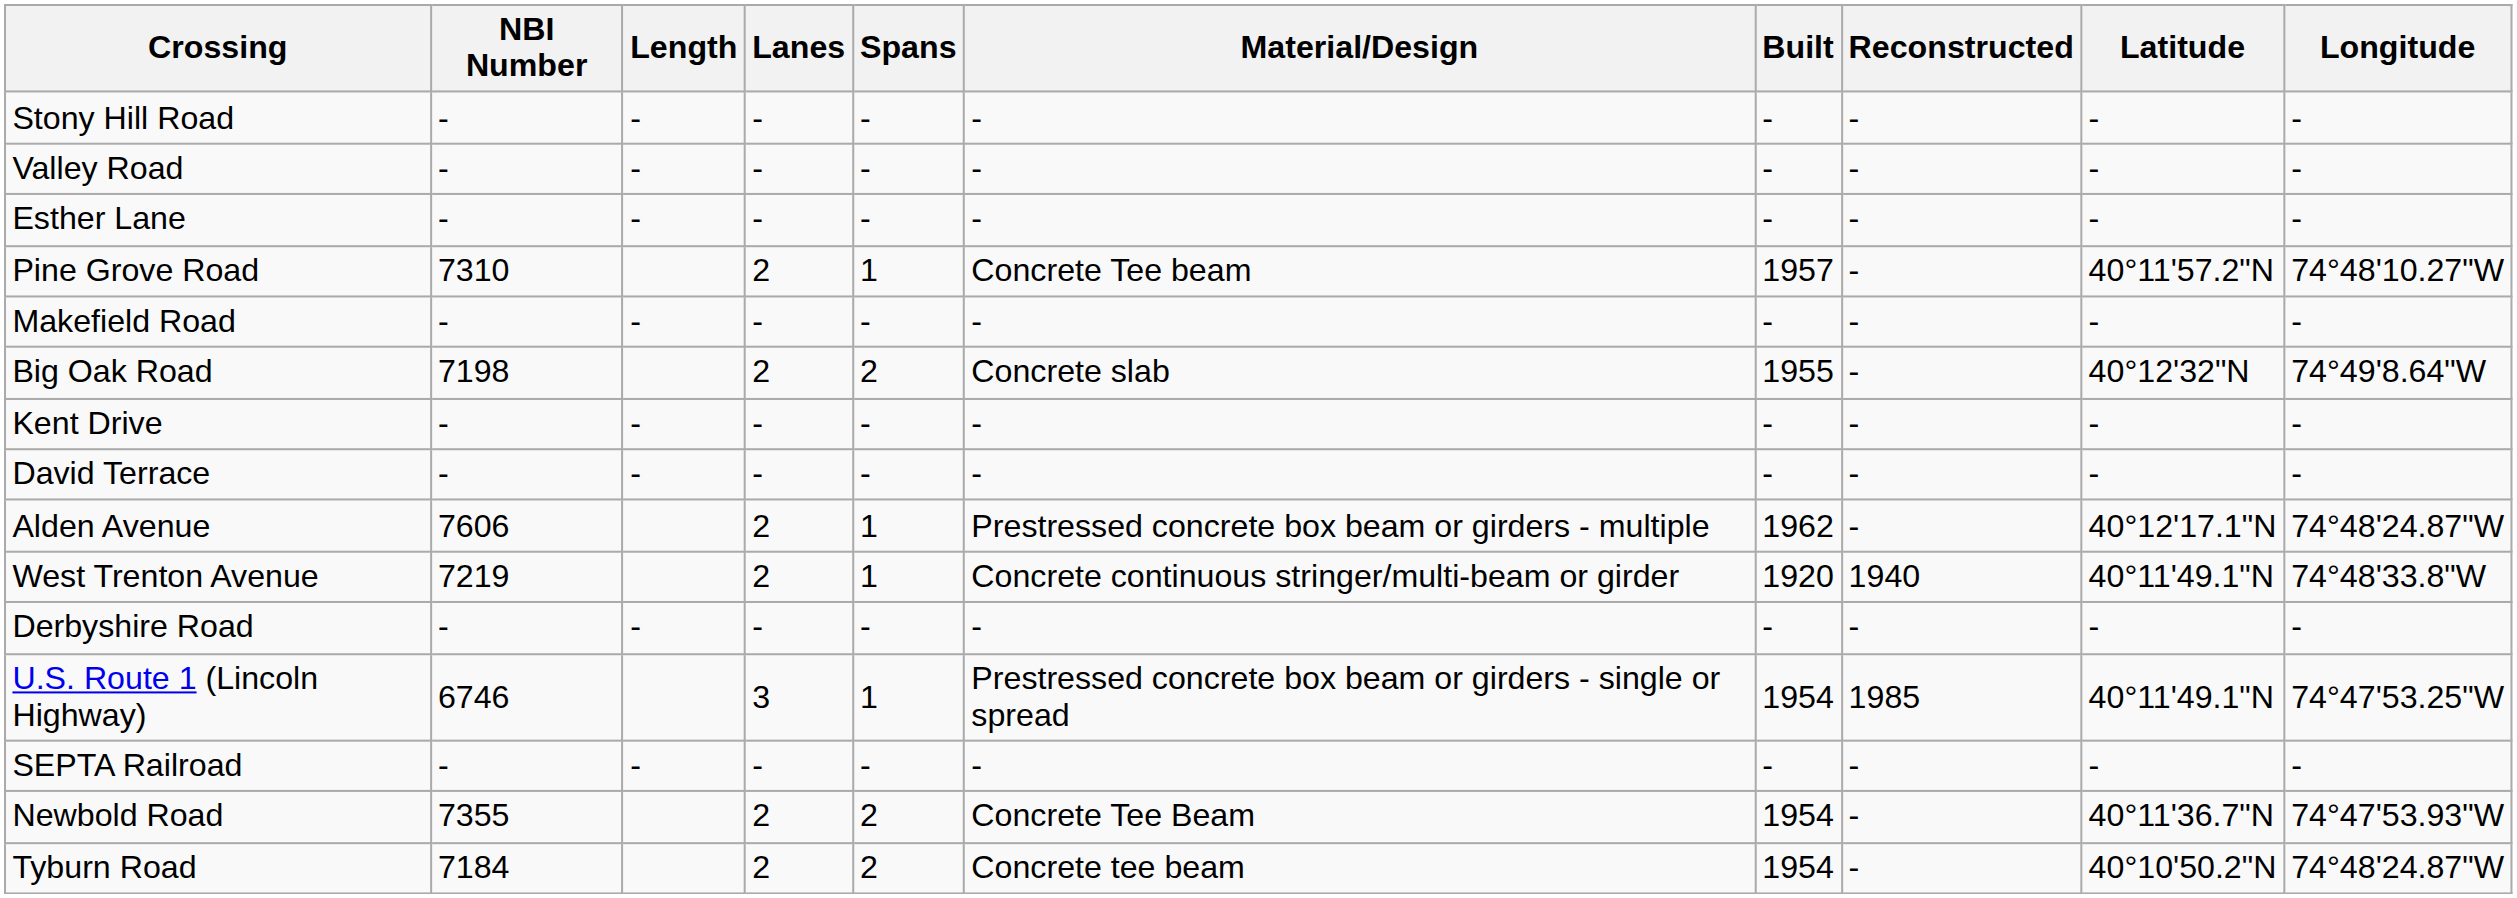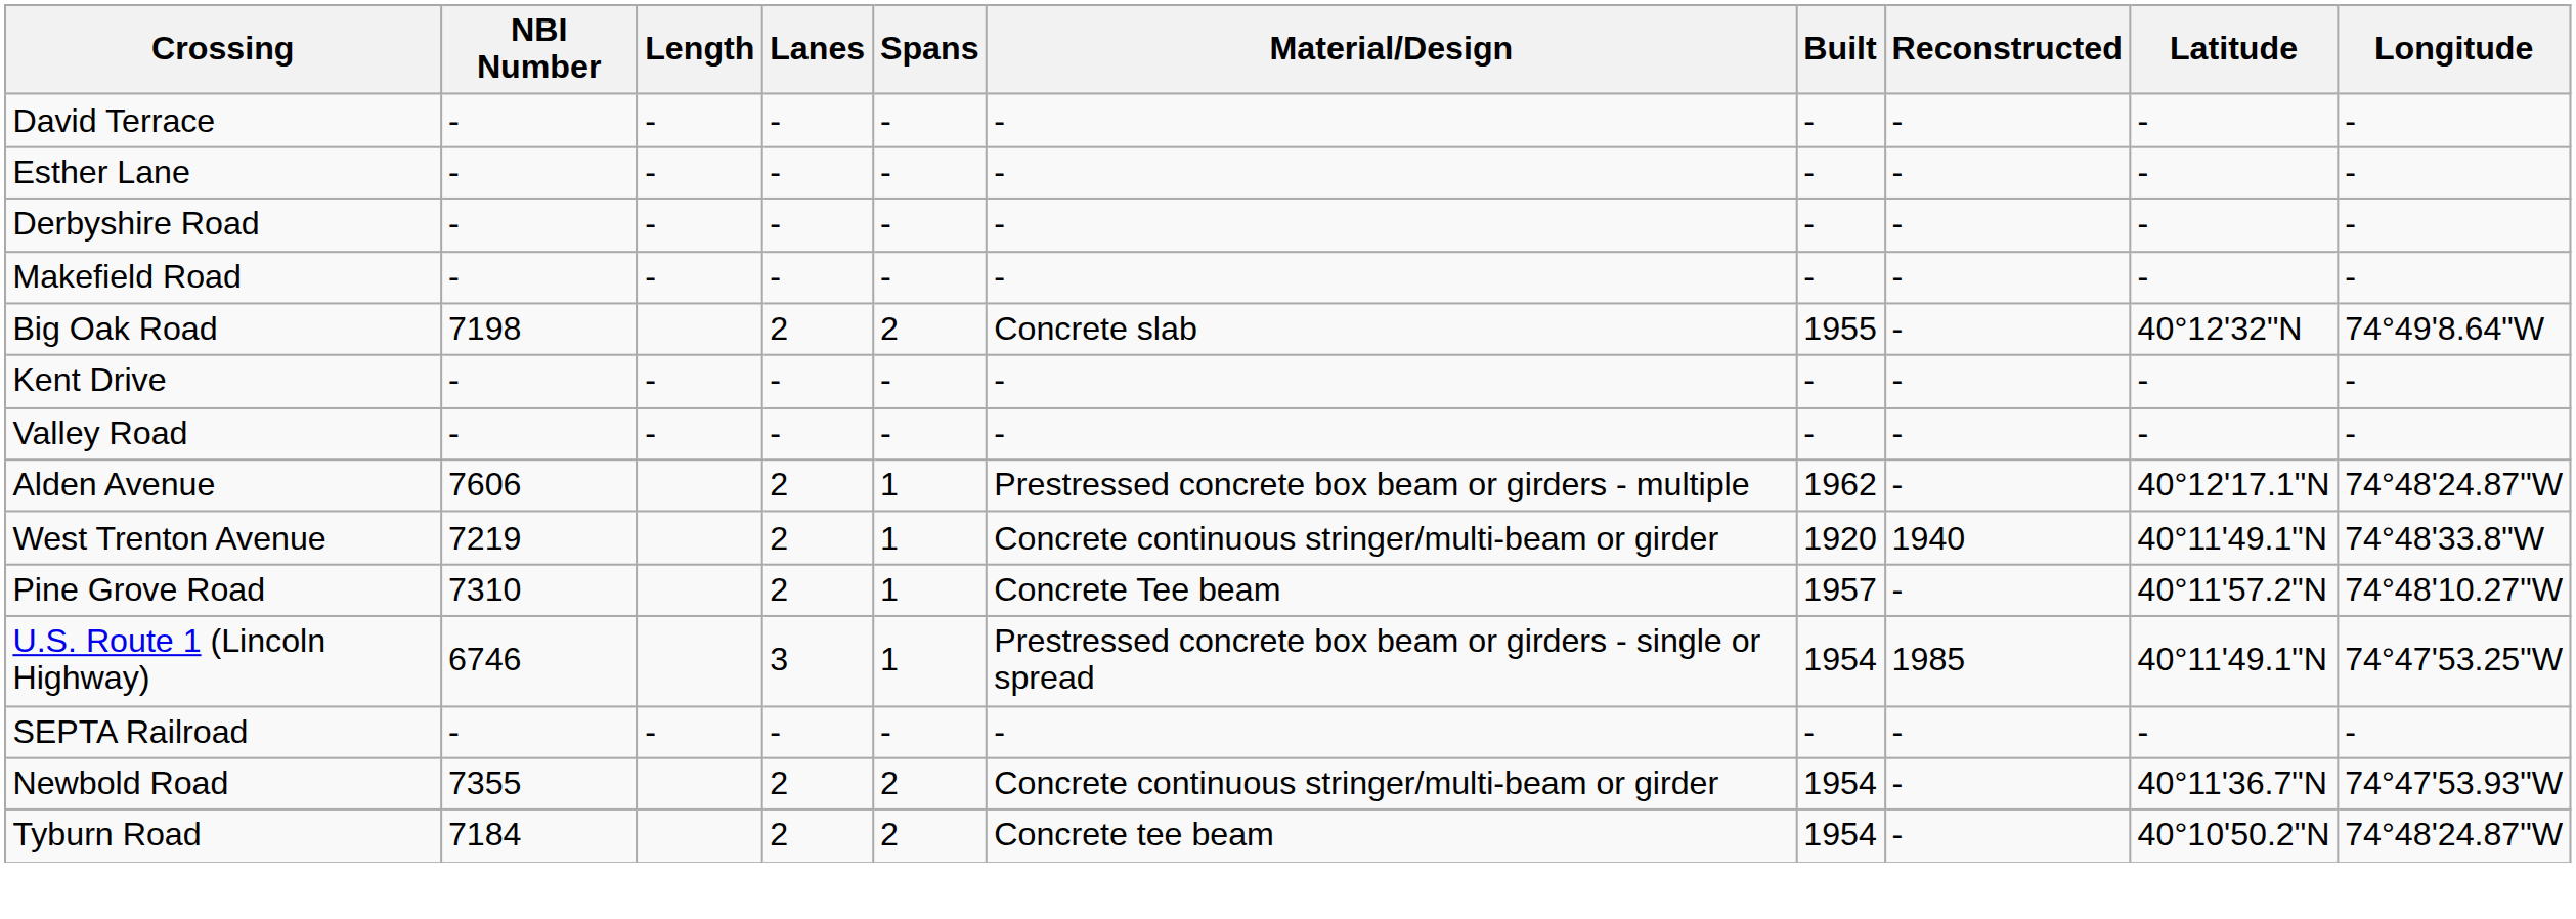 <table class="wikitable">
 <tr>
 <th>Crossing</th>
 <th>NBI Number</th>
 <th>Length</th>
 <th>Lanes</th>
 <th>Spans</th>
 <th>Material/Design</th>
 <th>Built</th>
 <th>Reconstructed</th>
 <th>Latitude</th>
 <th>Longitude</th>
 </tr>
 <tr>
-<td>Stony Hill Road</td>
-<td>-</td>
-<td>-</td>
-<td>-</td>
-<td>-</td>
-<td>-</td>
-<td>-</td>
-<td>-</td>
-<td>-</td>
-<td>-</td>
-</tr>
-<tr>
-<td>Valley Road</td>
+<td>David Terrace</td>
 <td>-</td>
 <td>-</td>
 <td>-</td>
 <td>-</td>
 <td>-</td>
 <td>-</td>
 <td>-</td>
 <td>-</td>
 <td>-</td>
 </tr>
 <tr>
 <td>Esther Lane</td>
 <td>-</td>
 <td>-</td>
 <td>-</td>
 <td>-</td>
 <td>-</td>
 <td>-</td>
 <td>-</td>
 <td>-</td>
 <td>-</td>
 </tr>
 <tr>
-<td>Pine Grove Road</td>
-<td>7310</td>
-<td></td>
-<td>2</td>
-<td>1</td>
-<td>Concrete Tee beam</td>
-<td>1957</td>
+<td>Derbyshire Road</td>
 <td>-</td>
-<td>40°11'57.2"N</td>
-<td>74°48'10.27"W</td>
+<td>-</td>
+<td>-</td>
+<td>-</td>
+<td>-</td>
+<td>-</td>
+<td>-</td>
+<td>-</td>
+<td>-</td>
 </tr>
 <tr>
 <td>Makefield Road</td>
 <td>-</td>
 <td>-</td>
 <td>-</td>
 <td>-</td>
 <td>-</td>
 <td>-</td>
 <td>-</td>
 <td>-</td>
 <td>-</td>
 </tr>
 <tr>
 <td>Big Oak Road</td>
 <td>7198</td>
 <td></td>
 <td>2</td>
 <td>2</td>
 <td>Concrete slab</td>
 <td>1955</td>
 <td>-</td>
 <td>40°12'32"N</td>
 <td>74°49'8.64"W</td>
 </tr>
 <tr>
 <td>Kent Drive</td>
 <td>-</td>
 <td>-</td>
 <td>-</td>
 <td>-</td>
 <td>-</td>
 <td>-</td>
 <td>-</td>
 <td>-</td>
 <td>-</td>
 </tr>
 <tr>
-<td>David Terrace</td>
+<td>Valley Road</td>
 <td>-</td>
 <td>-</td>
 <td>-</td>
 <td>-</td>
 <td>-</td>
 <td>-</td>
 <td>-</td>
 <td>-</td>
 <td>-</td>
 </tr>
 <tr>
 <td>Alden Avenue</td>
 <td>7606</td>
 <td></td>
 <td>2</td>
 <td>1</td>
 <td>Prestressed concrete box beam or girders - multiple</td>
 <td>1962</td>
 <td>-</td>
 <td>40°12'17.1"N</td>
 <td>74°48'24.87"W</td>
 </tr>
 <tr>
 <td>West Trenton Avenue</td>
 <td>7219</td>
 <td></td>
 <td>2</td>
 <td>1</td>
 <td>Concrete continuous stringer/multi-beam or girder</td>
 <td>1920</td>
 <td>1940</td>
 <td>40°11'49.1"N</td>
 <td>74°48'33.8"W</td>
 </tr>
 <tr>
-<td>Derbyshire Road</td>
+<td>Pine Grove Road</td>
+<td>7310</td>
+<td></td>
+<td>2</td>
+<td>1</td>
+<td>Concrete Tee beam</td>
+<td>1957</td>
 <td>-</td>
-<td>-</td>
-<td>-</td>
-<td>-</td>
-<td>-</td>
-<td>-</td>
-<td>-</td>
-<td>-</td>
-<td>-</td>
+<td>40°11'57.2"N</td>
+<td>74°48'10.27"W</td>
 </tr>
 <tr>
 <td><a href='#'>U.S. Route 1</a> (Lincoln Highway)</td>
 <td>6746</td>
 <td></td>
 <td>3</td>
 <td>1</td>
 <td>Prestressed concrete box beam or girders - single or spread</td>
 <td>1954</td>
 <td>1985</td>
 <td>40°11'49.1"N</td>
 <td>74°47'53.25"W</td>
 </tr>
 <tr>
 <td>SEPTA Railroad</td>
 <td>-</td>
 <td>-</td>
 <td>-</td>
 <td>-</td>
 <td>-</td>
 <td>-</td>
 <td>-</td>
 <td>-</td>
 <td>-</td>
 </tr>
 <tr>
 <td>Newbold Road</td>
 <td>7355</td>
 <td></td>
 <td>2</td>
 <td>2</td>
-<td>Concrete Tee Beam</td>
+<td>Concrete continuous stringer/multi-beam or girder</td>
 <td>1954</td>
 <td>-</td>
 <td>40°11'36.7"N</td>
 <td>74°47'53.93"W</td>
 </tr>
 <tr>
 <td>Tyburn Road</td>
 <td>7184</td>
 <td></td>
 <td>2</td>
 <td>2</td>
 <td>Concrete tee beam</td>
 <td>1954</td>
 <td>-</td>
 <td>40°10'50.2"N</td>
 <td>74°48'24.87"W</td>
 </tr>
 </table>
